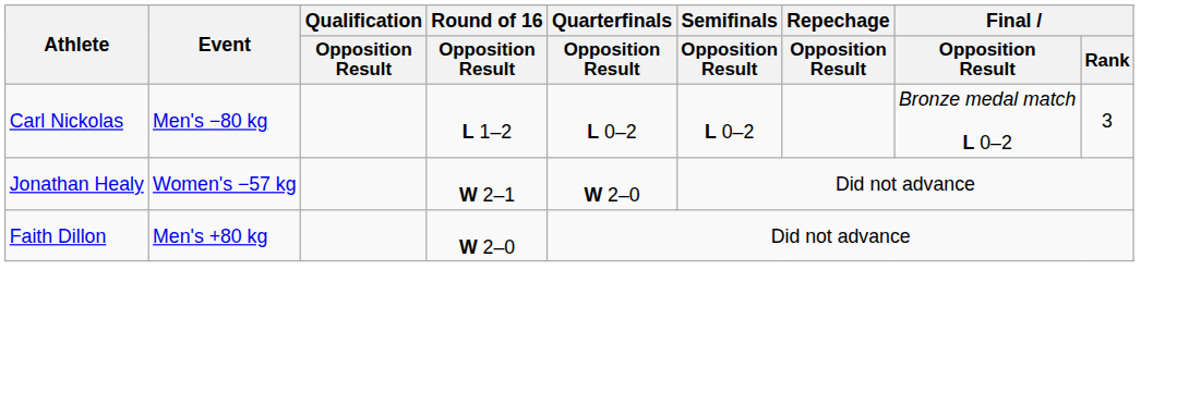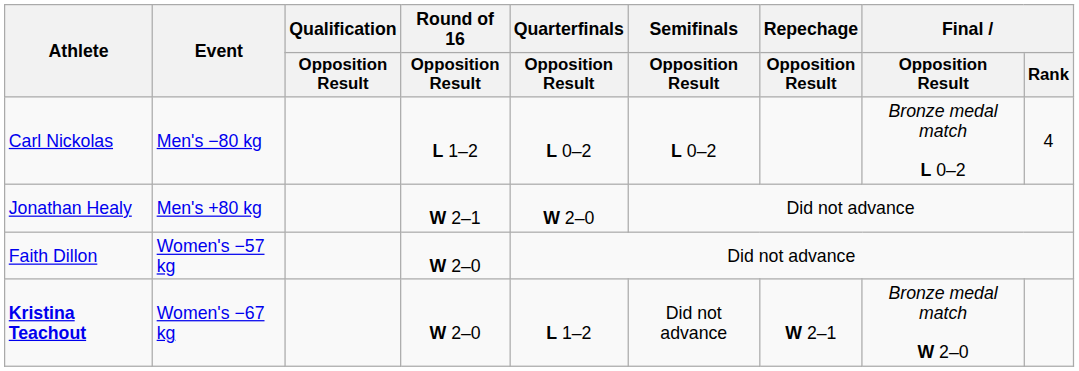 <table class=wikitable style=font-size:90%;text-align:center>
 <tr>
 <th rowspan=2>Athlete</th>
 <th rowspan=2>Event</th>
 <th>Qualification</th>
 <th>Round of 16</th>
 <th>Quarterfinals</th>
 <th>Semifinals</th>
 <th>Repechage</th>
 <th colspan=2>Final / </th>
 </tr>
 <tr style=font-size:95%>
 <th>Opposition<br>Result</th>
 <th>Opposition<br>Result</th>
 <th>Opposition<br>Result</th>
 <th>Opposition<br>Result</th>
 <th>Opposition<br>Result</th>
 <th>Opposition<br>Result</th>
 <th>Rank</th>
 </tr>
 <tr>
 <td align=left><a href='#'>Carl Nickolas</a></td>
 <td align=left><a href='#'>Men's −80 kg</a></td>
 <td></td>
 <td><br><strong>L</strong> 1–2</td>
 <td><br><strong>L</strong> 0–2</td>
 <td><br><strong>L</strong> 0–2</td>
 <td></td>
 <td><em>Bronze medal match</em><br><br><strong>L</strong> 0–2</td>
-<td>3</td>
+<td>4</td>
 </tr>
 <tr>
 <td align=left><a href='#'>Jonathan Healy</a></td>
-<td align=left><a href='#'>Women's −57 kg</a></td>
+<td align=left><a href='#'>Men's +80 kg</a></td>
 <td></td>
 <td><br><strong>W</strong> 2–1</td>
 <td><br><strong>W</strong> 2–0</td>
 <td colspan=4>Did not advance</td>
 </tr>
 <tr>
 <td align=left><a href='#'>Faith Dillon</a></td>
-<td align=left><a href='#'>Men's +80 kg</a></td>
+<td align=left><a href='#'>Women's −57 kg</a></td>
 <td></td>
 <td><br><strong>W</strong> 2–0</td>
 <td colspan=5>Did not advance</td>
 </tr>
+<tr>
+<td align=left><strong><a href='#'>Kristina Teachout</a></strong></td>
+<td align=left><a href='#'>Women's −67 kg</a></td>
+<td></td>
+<td><br><strong>W</strong> 2–0</td>
+<td><br><strong>L</strong> 1–2</td>
+<td>Did not advance</td>
+<td><br><strong>W</strong> 2–1</td>
+<td><em>Bronze medal match</em><br><br><strong>W</strong> 2–0</td>
+<td></td>
+</tr>
 </table>
